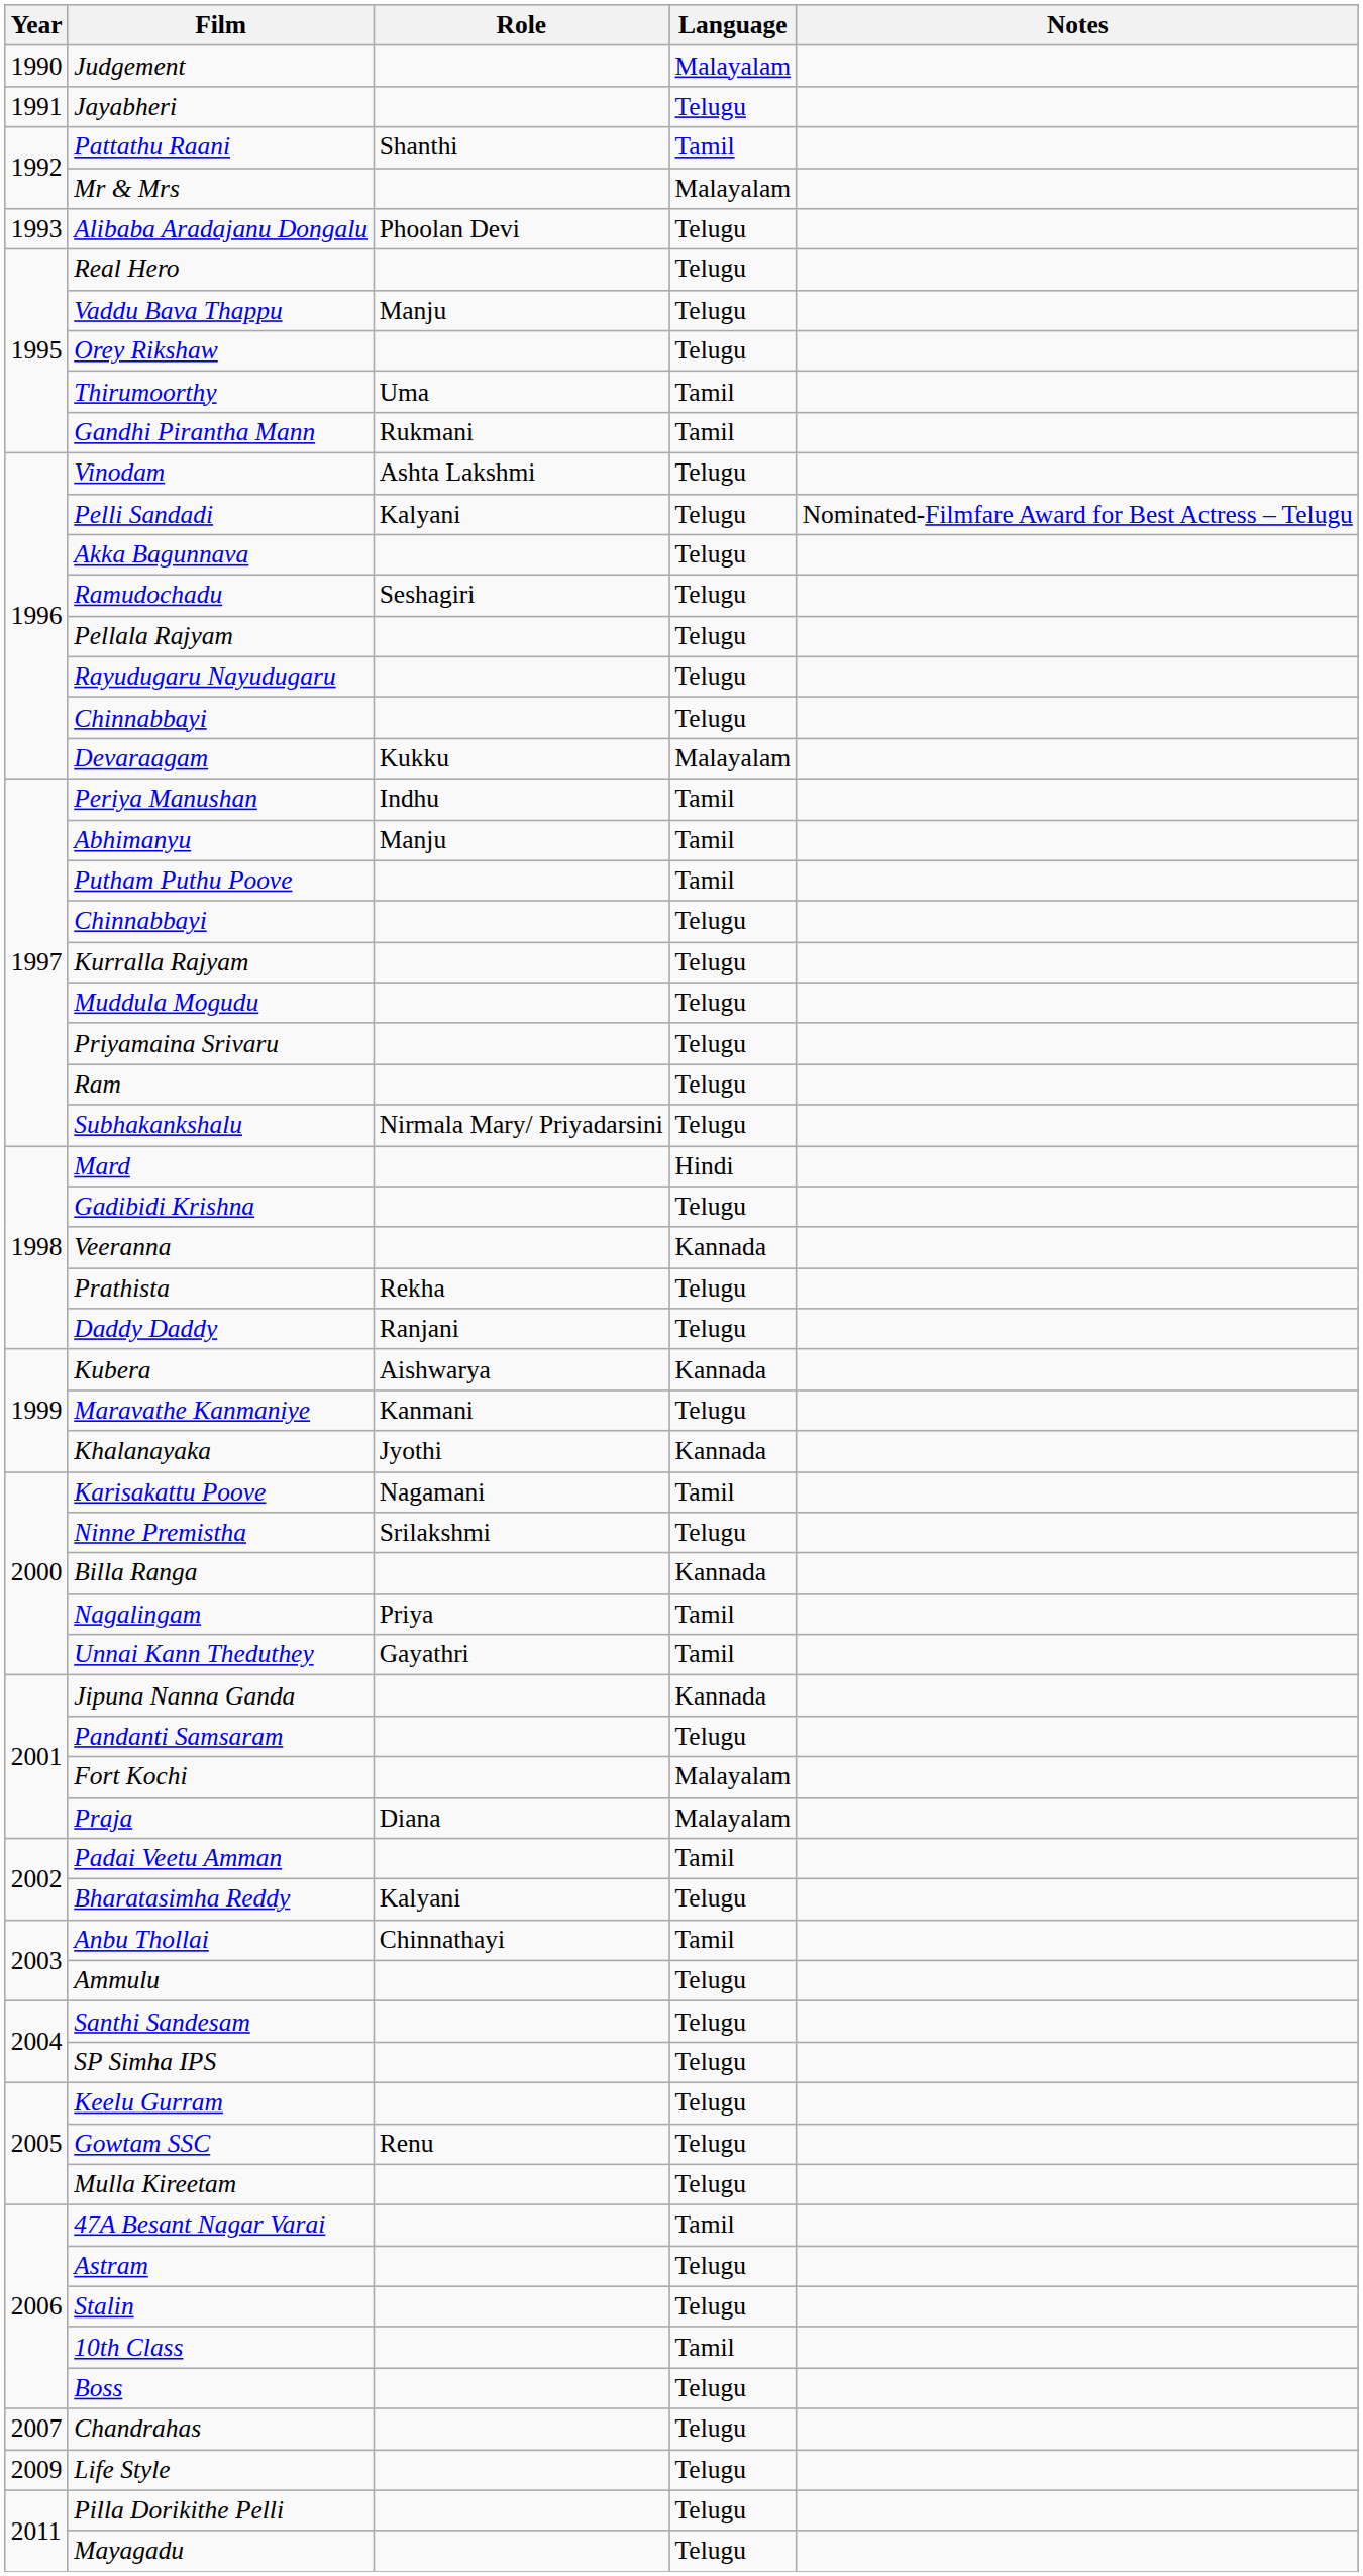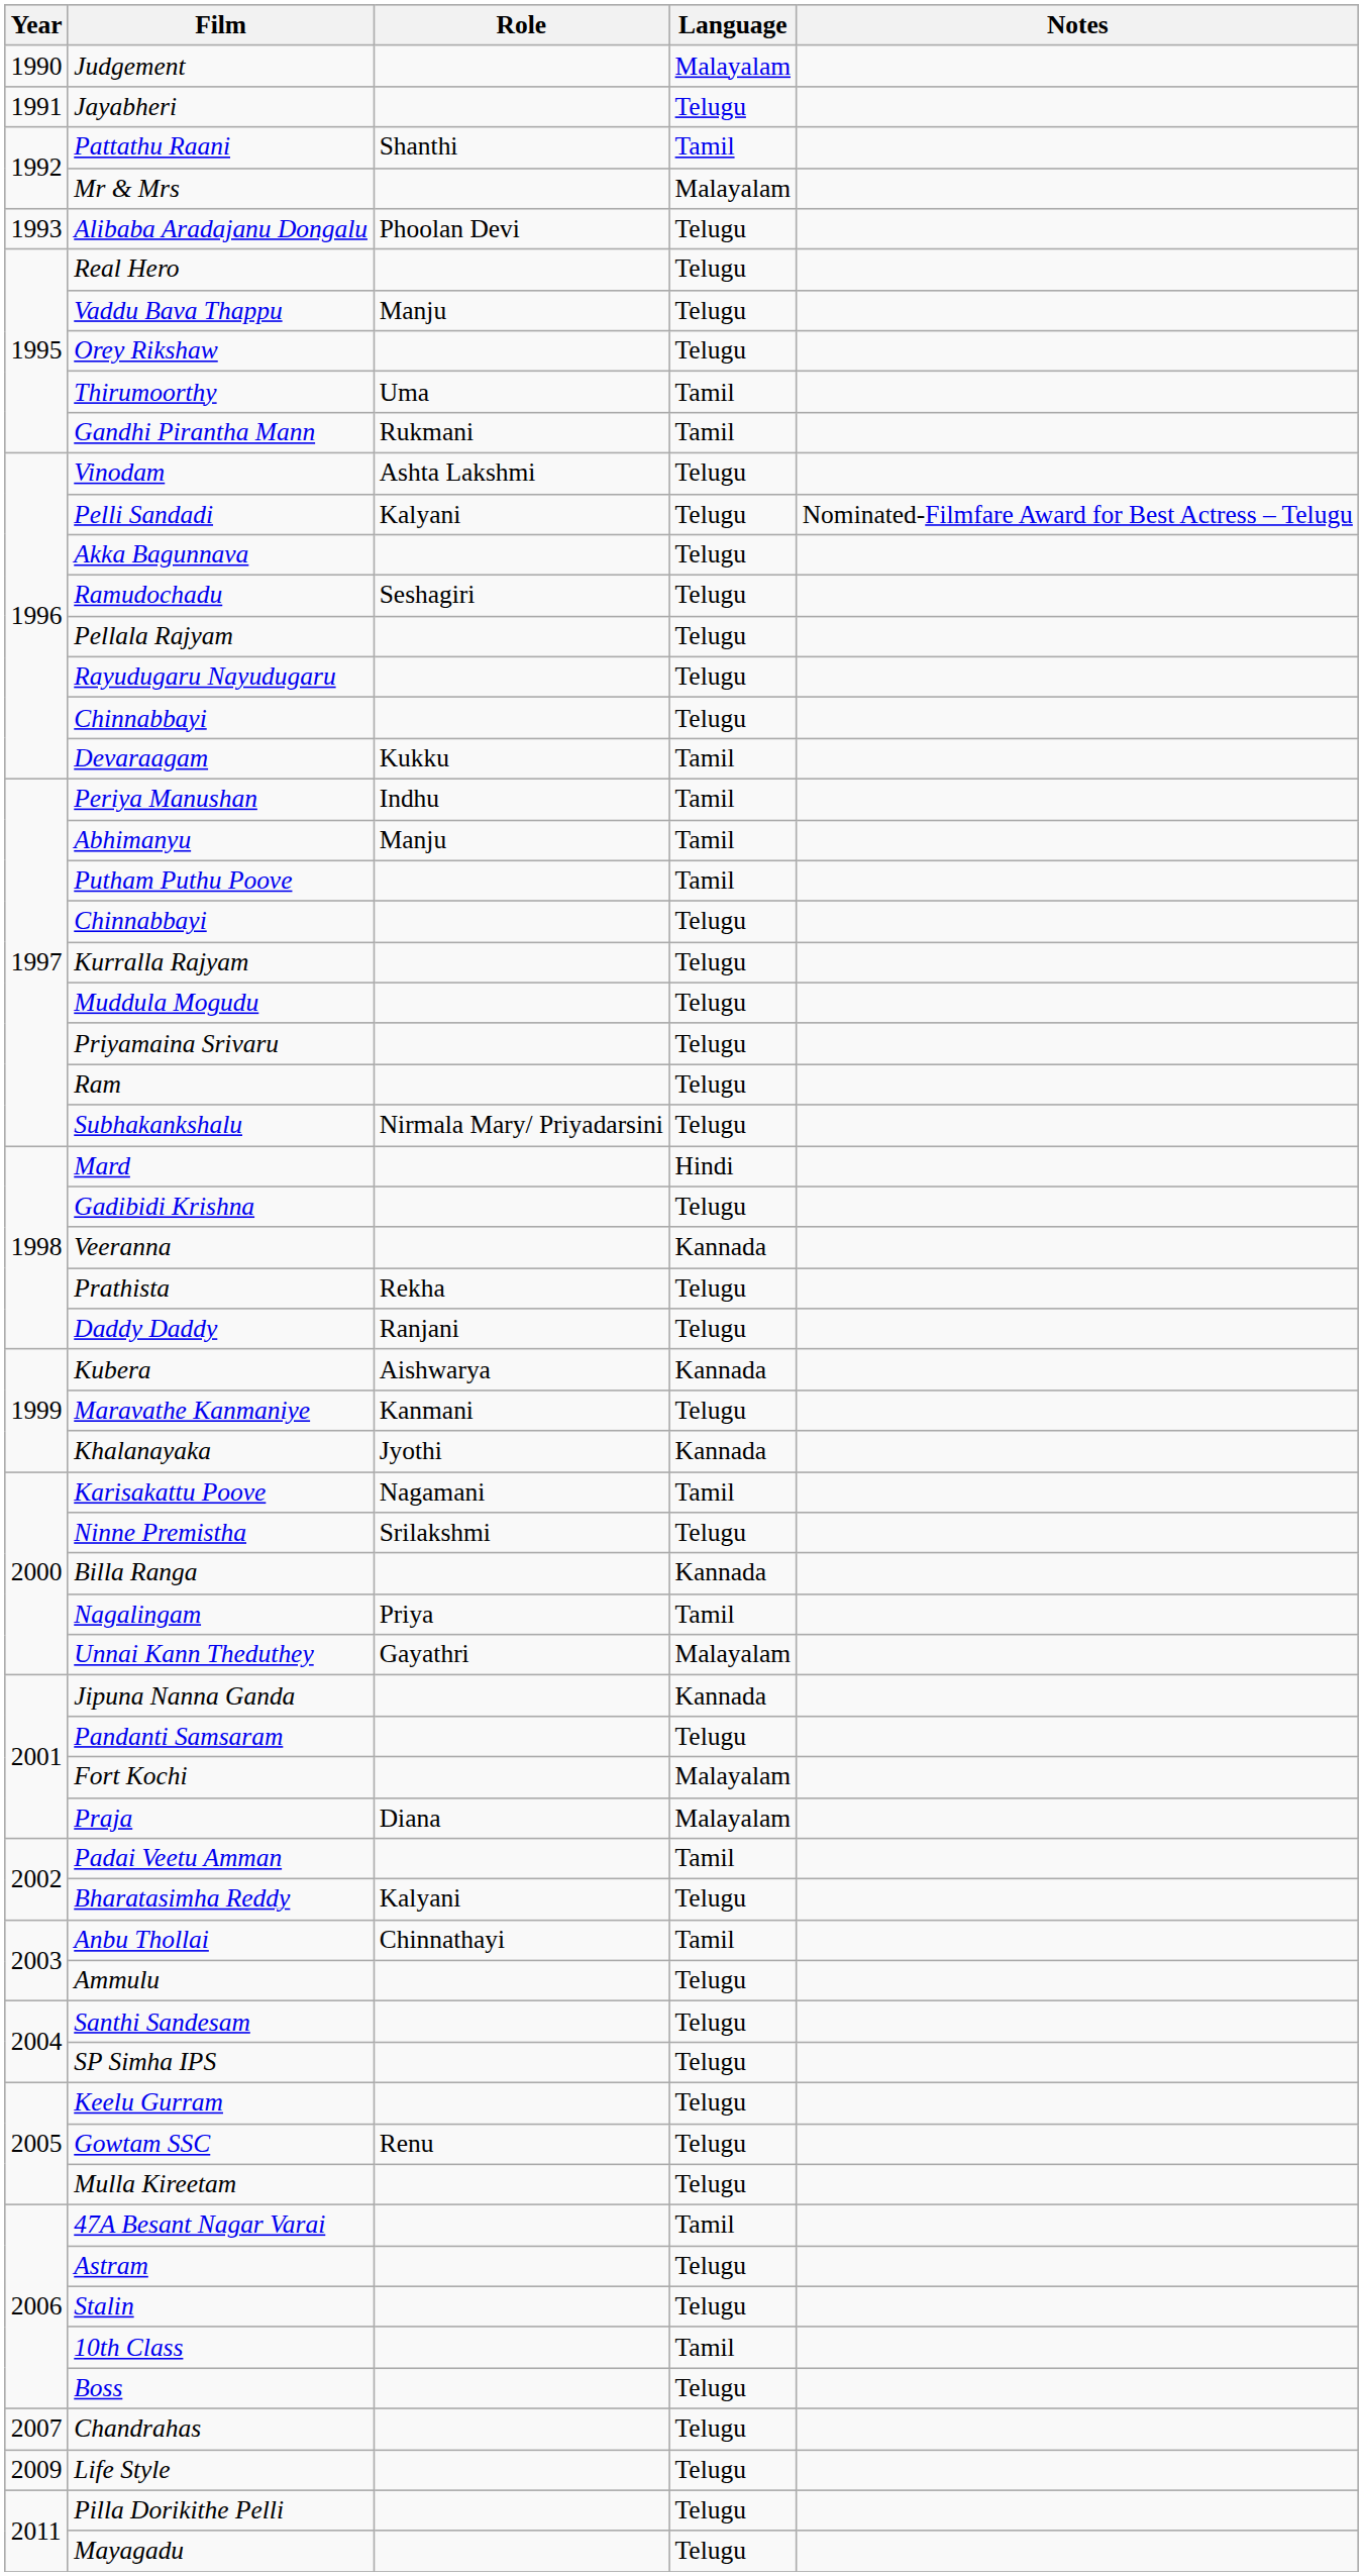 <table class="wikitable sortable">
 <tr>
 <th>Year</th>
 <th>Film</th>
 <th>Role</th>
 <th>Language</th>
 <th class="unsortable">Notes</th>
 </tr>
 <tr>
 <td>1990</td>
 <td><em>Judgement</em></td>
 <td></td>
 <td><a href='#'>Malayalam</a></td>
 <td></td>
 </tr>
 <tr>
 <td>1991</td>
 <td><em>Jayabheri</em></td>
 <td></td>
 <td><a href='#'>Telugu</a></td>
 <td></td>
 </tr>
 <tr>
 <td rowspan="2">1992</td>
 <td><em><a href='#'>Pattathu Raani</a></em></td>
 <td>Shanthi</td>
 <td><a href='#'>Tamil</a></td>
 <td></td>
 </tr>
 <tr>
 <td><em>Mr & Mrs</em></td>
 <td></td>
 <td>Malayalam</td>
 <td></td>
 </tr>
 <tr>
 <td>1993</td>
 <td><em><a href='#'>Alibaba Aradajanu Dongalu</a></em></td>
 <td>Phoolan Devi</td>
 <td>Telugu</td>
 <td></td>
 </tr>
 <tr>
 <td rowspan="5">1995</td>
 <td><em>Real Hero</em></td>
 <td></td>
 <td>Telugu</td>
 <td></td>
 </tr>
 <tr>
 <td><em><a href='#'>Vaddu Bava Thappu</a></em></td>
 <td>Manju</td>
 <td>Telugu</td>
 <td></td>
 </tr>
 <tr>
 <td><em><a href='#'>Orey Rikshaw</a></em></td>
 <td></td>
 <td>Telugu</td>
 <td></td>
 </tr>
 <tr>
 <td><em><a href='#'>Thirumoorthy</a></em></td>
 <td>Uma</td>
 <td>Tamil</td>
 <td></td>
 </tr>
 <tr>
 <td><em><a href='#'>Gandhi Pirantha Mann</a></em></td>
 <td>Rukmani</td>
 <td>Tamil</td>
 <td></td>
 </tr>
 <tr>
 <td rowspan="8">1996</td>
 <td><em><a href='#'>Vinodam</a></em></td>
 <td>Ashta Lakshmi</td>
 <td>Telugu</td>
 <td></td>
 </tr>
 <tr>
 <td><em><a href='#'>Pelli Sandadi</a></em></td>
 <td>Kalyani</td>
 <td>Telugu</td>
 <td>Nominated-<a href='#'>Filmfare Award for Best Actress – Telugu</a></td>
 </tr>
 <tr>
 <td><em><a href='#'>Akka Bagunnava</a></em></td>
 <td></td>
 <td>Telugu</td>
 <td></td>
 </tr>
 <tr>
 <td><em><a href='#'>Ramudochadu</a></em></td>
 <td>Seshagiri</td>
 <td>Telugu</td>
 <td></td>
 </tr>
 <tr>
 <td><em>Pellala Rajyam</em></td>
 <td></td>
 <td>Telugu</td>
 <td></td>
 </tr>
 <tr>
 <td><em><a href='#'>Rayudugaru Nayudugaru</a></em></td>
 <td></td>
 <td>Telugu</td>
 <td></td>
 </tr>
 <tr>
 <td><em><a href='#'>Chinnabbayi</a></em></td>
 <td></td>
 <td>Telugu</td>
 <td></td>
 </tr>
 <tr>
 <td><em><a href='#'>Devaraagam</a></em></td>
 <td>Kukku</td>
-<td>Malayalam</td>
+<td>Tamil</td>
 <td></td>
 </tr>
 <tr>
 <td rowspan="9">1997</td>
 <td><em><a href='#'>Periya Manushan</a></em></td>
 <td>Indhu</td>
 <td>Tamil</td>
 <td></td>
 </tr>
 <tr>
 <td><em><a href='#'>Abhimanyu</a></em></td>
 <td>Manju</td>
 <td>Tamil</td>
 <td></td>
 </tr>
 <tr>
 <td><em><a href='#'>Putham Puthu Poove</a></em></td>
 <td></td>
 <td>Tamil</td>
 <td></td>
 </tr>
 <tr>
 <td><em><a href='#'>Chinnabbayi</a></em></td>
 <td></td>
 <td>Telugu</td>
 <td></td>
 </tr>
 <tr>
 <td><em>Kurralla Rajyam</em></td>
 <td></td>
 <td>Telugu</td>
 <td></td>
 </tr>
 <tr>
 <td><em><a href='#'>Muddula Mogudu</a></em></td>
 <td></td>
 <td>Telugu</td>
 <td></td>
 </tr>
 <tr>
 <td><em>Priyamaina Srivaru</em></td>
 <td></td>
 <td>Telugu</td>
 <td></td>
 </tr>
 <tr>
 <td><em>Ram</em></td>
 <td></td>
 <td>Telugu</td>
 <td></td>
 </tr>
 <tr>
 <td><em><a href='#'>Subhakankshalu</a></em></td>
 <td>Nirmala Mary/ Priyadarsini</td>
 <td>Telugu</td>
 <td></td>
 </tr>
 <tr>
 <td rowspan="5">1998</td>
 <td><em><a href='#'>Mard</a></em></td>
 <td></td>
 <td>Hindi</td>
 <td></td>
 </tr>
 <tr>
 <td><em><a href='#'>Gadibidi Krishna</a></em></td>
 <td></td>
 <td>Telugu</td>
 <td></td>
 </tr>
 <tr>
 <td><em>Veeranna</em></td>
 <td></td>
 <td>Kannada</td>
 <td></td>
 </tr>
 <tr>
 <td><em>Prathista</em></td>
 <td>Rekha</td>
 <td>Telugu</td>
 <td></td>
 </tr>
 <tr>
 <td><em><a href='#'>Daddy Daddy</a></em></td>
 <td>Ranjani</td>
 <td>Telugu</td>
 <td></td>
 </tr>
 <tr>
 <td rowspan="3">1999</td>
 <td><em>Kubera</em></td>
 <td>Aishwarya</td>
 <td>Kannada</td>
 <td></td>
 </tr>
 <tr>
 <td><em><a href='#'>Maravathe Kanmaniye</a></em></td>
 <td>Kanmani</td>
 <td>Telugu</td>
 <td></td>
 </tr>
 <tr>
 <td><em>Khalanayaka</em></td>
 <td>Jyothi</td>
 <td>Kannada</td>
 <td></td>
 </tr>
 <tr>
 <td rowspan="5">2000</td>
 <td><em><a href='#'>Karisakattu Poove</a></em></td>
 <td>Nagamani</td>
 <td>Tamil</td>
 <td></td>
 </tr>
 <tr>
 <td><em><a href='#'>Ninne Premistha</a></em></td>
 <td>Srilakshmi</td>
 <td>Telugu</td>
 <td></td>
 </tr>
 <tr>
 <td><em>Billa Ranga</em></td>
 <td></td>
 <td>Kannada</td>
 <td></td>
 </tr>
 <tr>
 <td><em><a href='#'>Nagalingam</a></em></td>
 <td>Priya</td>
 <td>Tamil</td>
 <td></td>
 </tr>
 <tr>
 <td><em><a href='#'>Unnai Kann Theduthey</a></em></td>
 <td>Gayathri</td>
-<td>Tamil</td>
+<td>Malayalam</td>
 <td></td>
 </tr>
 <tr>
 <td rowspan="4">2001</td>
 <td><em>Jipuna Nanna Ganda</em></td>
 <td></td>
 <td>Kannada</td>
 <td></td>
 </tr>
 <tr>
 <td><em><a href='#'>Pandanti Samsaram</a></em></td>
 <td></td>
 <td>Telugu</td>
 <td></td>
 </tr>
 <tr>
 <td><em>Fort Kochi</em></td>
 <td></td>
 <td>Malayalam</td>
 <td></td>
 </tr>
 <tr>
 <td><em><a href='#'>Praja</a></em></td>
 <td>Diana</td>
 <td>Malayalam</td>
 <td></td>
 </tr>
 <tr>
 <td rowspan="2">2002</td>
 <td><em><a href='#'>Padai Veetu Amman</a></em></td>
 <td></td>
 <td>Tamil</td>
 <td></td>
 </tr>
 <tr>
 <td><em><a href='#'>Bharatasimha Reddy</a></em></td>
 <td>Kalyani</td>
 <td>Telugu</td>
 <td></td>
 </tr>
 <tr>
 <td rowspan="2">2003</td>
 <td><em><a href='#'>Anbu Thollai</a></em></td>
 <td>Chinnathayi</td>
 <td>Tamil</td>
 <td></td>
 </tr>
 <tr>
 <td><em>Ammulu</em></td>
 <td></td>
 <td>Telugu</td>
 <td></td>
 </tr>
 <tr>
 <td rowspan="2">2004</td>
 <td><a href='#'><em>Santhi Sandesam</em></a></td>
 <td></td>
 <td>Telugu</td>
 <td></td>
 </tr>
 <tr>
 <td><em>SP Simha IPS</em></td>
 <td></td>
 <td>Telugu</td>
 <td></td>
 </tr>
 <tr>
 <td rowspan="3">2005</td>
 <td><em><a href='#'>Keelu Gurram</a></em></td>
 <td></td>
 <td>Telugu</td>
 <td></td>
 </tr>
 <tr>
 <td><em><a href='#'>Gowtam SSC </a></em></td>
 <td>Renu</td>
 <td>Telugu</td>
 <td></td>
 </tr>
 <tr>
 <td><em>Mulla Kireetam</em></td>
 <td></td>
 <td>Telugu</td>
 <td></td>
 </tr>
 <tr>
 <td rowspan="5">2006</td>
 <td><em><a href='#'>47A Besant Nagar Varai</a></em></td>
 <td></td>
 <td>Tamil</td>
 <td></td>
 </tr>
 <tr>
 <td><em><a href='#'>Astram</a></em></td>
 <td></td>
 <td>Telugu</td>
 <td></td>
 </tr>
 <tr>
 <td><em><a href='#'>Stalin</a></em></td>
 <td></td>
 <td>Telugu</td>
 <td></td>
 </tr>
 <tr>
 <td><em><a href='#'>10th Class</a></em></td>
 <td></td>
 <td>Tamil</td>
 <td></td>
 </tr>
 <tr>
 <td><em><a href='#'>Boss</a></em></td>
 <td></td>
 <td>Telugu</td>
 <td></td>
 </tr>
 <tr>
 <td>2007</td>
 <td><em>Chandrahas</em></td>
 <td></td>
 <td>Telugu</td>
 <td></td>
 </tr>
 <tr>
 <td>2009</td>
 <td><em>Life Style</em></td>
 <td></td>
 <td>Telugu</td>
 <td></td>
 </tr>
 <tr>
 <td rowspan="2">2011</td>
 <td><em>Pilla Dorikithe Pelli</em></td>
 <td></td>
 <td>Telugu</td>
 <td></td>
 </tr>
 <tr>
 <td><em>Mayagadu</em></td>
 <td></td>
 <td>Telugu<br></td>
 <td></td>
 </tr>
 <tr>
 </tr>
 </table>
